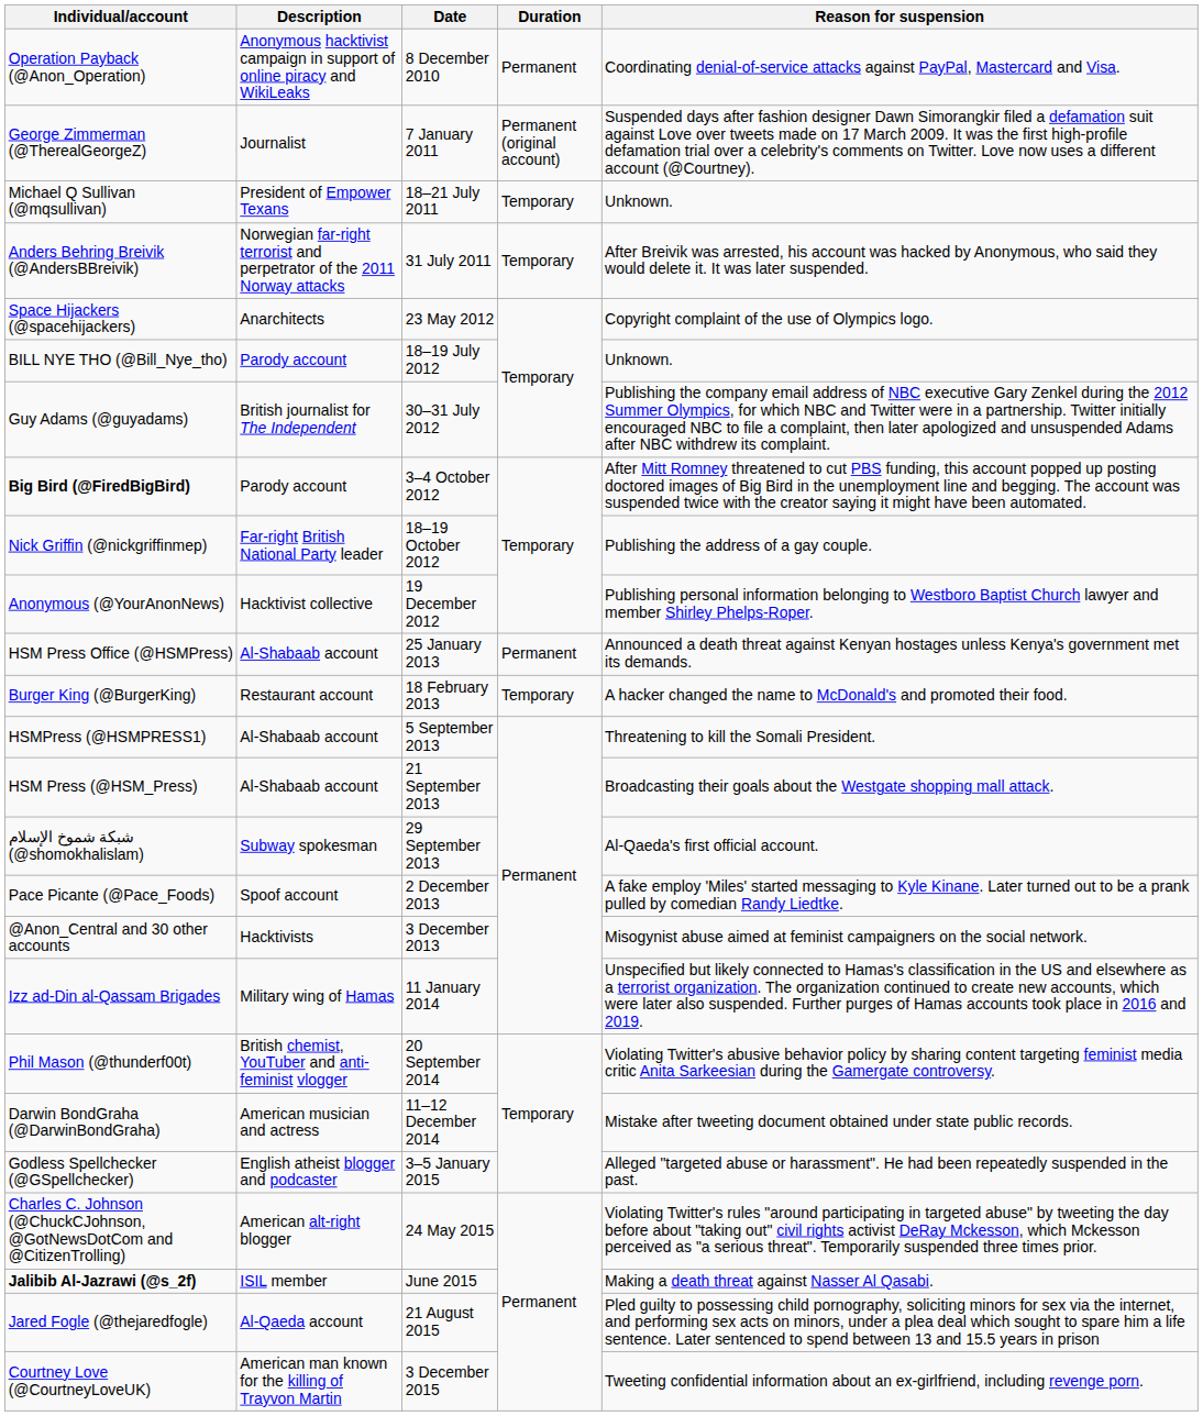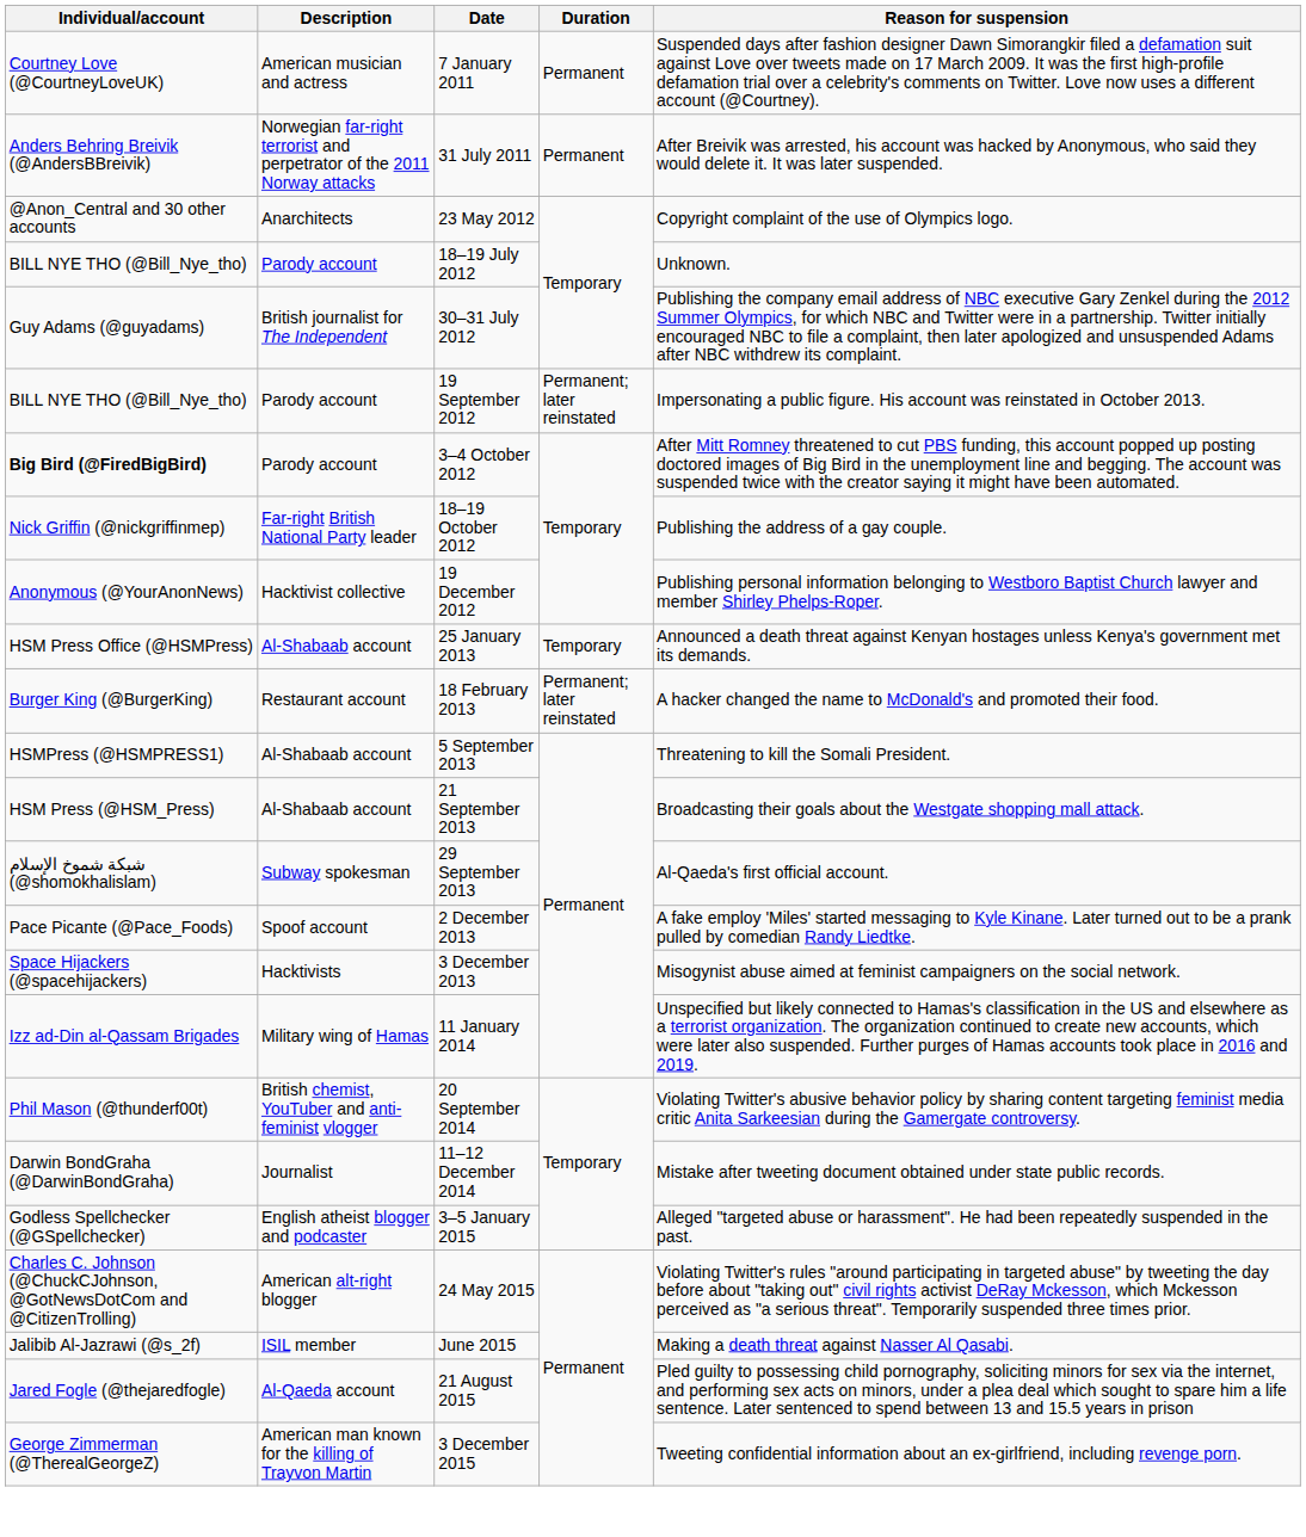 <table class="wikitable sortable sticky-header">
 <tr>
 <th>Individual/account</th>
 <th>Description</th>
 <th>Date</th>
 <th>Duration</th>
 <th style=width:50%>Reason for suspension</th>
 </tr>
 <tr>
-<td><a href='#'>Operation Payback</a> (@Anon_Operation)</td>
-<td><a href='#'>Anonymous</a> <a href='#'>hacktivist</a> campaign in support of <a href='#'>online piracy</a> and <a href='#'>WikiLeaks</a></td>
-<td>8 December 2010</td>
+<td><a href='#'>Courtney Love</a> (@CourtneyLoveUK)</td>
+<td>American musician and actress</td>
+<td>7 January 2011</td>
 <td>Permanent</td>
-<td>Coordinating <a href='#'>denial-of-service attacks</a> against <a href='#'>PayPal</a>, <a href='#'>Mastercard</a> and <a href='#'>Visa</a>.</td>
-</tr>
-<tr>
-<td><a href='#'>George Zimmerman</a> (@TherealGeorgeZ)</td>
-<td>Journalist</td>
-<td>7 January 2011</td>
-<td>Permanent (original account)</td>
 <td>Suspended days after fashion designer Dawn Simorangkir filed a <a href='#'>defamation</a> suit against Love over tweets made on 17 March 2009. It was the first high-profile defamation trial over a celebrity's comments on Twitter. Love now uses a different account (@Courtney).</td>
-</tr>
-<tr>
-<td>Michael Q Sullivan (@mqsullivan)</td>
-<td>President of <a href='#'>Empower Texans</a></td>
-<td>18–21 July 2011</td>
-<td>Temporary</td>
-<td>Unknown.</td>
 </tr>
 <tr>
 <td><a href='#'>Anders Behring Breivik</a> (@AndersBBreivik)</td>
 <td>Norwegian <a href='#'>far-right terrorist</a> and perpetrator of the <a href='#'>2011 Norway attacks</a></td>
 <td>31 July 2011</td>
-<td>Temporary</td>
+<td>Permanent</td>
 <td>After Breivik was arrested, his account was hacked by Anonymous, who said they would delete it. It was later suspended.</td>
 </tr>
 <tr>
-<td><a href='#'>Space Hijackers</a> (@spacehijackers)</td>
+<td>@Anon_Central and 30 other accounts</td>
 <td>Anarchitects</td>
 <td>23 May 2012</td>
 <td rowspan="3">Temporary</td>
 <td>Copyright complaint of the use of Olympics logo.</td>
 </tr>
 <tr>
 <td>BILL NYE THO (@Bill_Nye_tho)</td>
 <td><a href='#'>Parody account</a></td>
 <td>18–19 July 2012</td>
 <td>Unknown.</td>
 </tr>
 <tr>
 <td>Guy Adams (@guyadams)</td>
 <td>British journalist for <em><a href='#'>The Independent</a></em></td>
 <td>30–31 July 2012</td>
 <td>Publishing the company email address of <a href='#'>NBC</a> executive Gary Zenkel during the <a href='#'>2012 Summer Olympics</a>, for which NBC and Twitter were in a partnership. Twitter initially encouraged NBC to file a complaint, then later apologized and unsuspended Adams after NBC withdrew its complaint.</td>
+</tr>
+<tr>
+<td>BILL NYE THO (@Bill_Nye_tho)</td>
+<td>Parody account</td>
+<td>19 September 2012</td>
+<td>Permanent; later reinstated</td>
+<td>Impersonating a public figure. His account was reinstated in October 2013.</td>
 </tr>
 <tr>
 <td><strong>Big Bird (@FiredBigBird)</strong></td>
 <td>Parody account</td>
 <td>3–4 October 2012</td>
 <td rowspan="3">Temporary</td>
 <td>After <a href='#'>Mitt Romney</a> threatened to cut <a href='#'>PBS</a> funding, this account popped up posting doctored images of Big Bird in the unemployment line and begging. The account was suspended twice with the creator saying it might have been automated.</td>
 </tr>
 <tr>
 <td><a href='#'>Nick Griffin</a> (@nickgriffinmep)</td>
 <td><a href='#'>Far-right</a> <a href='#'>British National Party</a> leader</td>
 <td>18–19 October 2012</td>
 <td>Publishing the address of a gay couple.</td>
 </tr>
 <tr>
 <td><a href='#'>Anonymous</a> (@YourAnonNews)</td>
 <td>Hacktivist collective</td>
 <td>19 December 2012</td>
 <td>Publishing personal information belonging to <a href='#'>Westboro Baptist Church</a> lawyer and member <a href='#'>Shirley Phelps-Roper</a>.</td>
 </tr>
 <tr>
 <td>HSM Press Office (@HSMPress)</td>
 <td><a href='#'>Al-Shabaab</a> account</td>
 <td>25 January 2013</td>
-<td>Permanent</td>
+<td>Temporary</td>
 <td>Announced a death threat against Kenyan hostages unless Kenya's government met its demands.</td>
 </tr>
 <tr>
 <td><a href='#'>Burger King</a> (@BurgerKing)</td>
 <td>Restaurant account</td>
 <td>18 February 2013</td>
-<td>Temporary</td>
+<td>Permanent; later reinstated</td>
 <td>A hacker changed the name to <a href='#'>McDonald's</a> and promoted their food.</td>
 </tr>
 <tr>
 <td>HSMPress (@HSMPRESS1)</td>
 <td>Al-Shabaab account</td>
 <td>5 September 2013</td>
 <td rowspan="6">Permanent</td>
 <td>Threatening to kill the Somali President.</td>
 </tr>
 <tr>
 <td>HSM Press (@HSM_Press)</td>
 <td>Al-Shabaab account</td>
 <td>21 September 2013</td>
 <td>Broadcasting their goals about the <a href='#'>Westgate shopping mall attack</a>.</td>
 </tr>
 <tr>
 <td>شبكة شموخ الإسلام (@shomokhalislam)</td>
 <td><a href='#'>Subway</a> spokesman</td>
 <td>29 September 2013</td>
 <td>Al-Qaeda's first official account.</td>
 </tr>
 <tr>
 <td>Pace Picante (@Pace_Foods)</td>
 <td>Spoof account</td>
 <td>2 December 2013</td>
 <td>A fake employ 'Miles' started messaging to <a href='#'>Kyle Kinane</a>. Later turned out to be a prank pulled by comedian <a href='#'>Randy Liedtke</a>.</td>
 </tr>
 <tr>
-<td>@Anon_Central and 30 other accounts</td>
+<td><a href='#'>Space Hijackers</a> (@spacehijackers)</td>
 <td>Hacktivists</td>
 <td>3 December 2013</td>
 <td>Misogynist abuse aimed at feminist campaigners on the social network.</td>
 </tr>
 <tr>
 <td><a href='#'>Izz ad-Din al-Qassam Brigades</a></td>
 <td>Military wing of <a href='#'>Hamas</a></td>
 <td>11 January 2014</td>
 <td>Unspecified but likely connected to Hamas's classification in the US and elsewhere as a <a href='#'>terrorist organization</a>. The organization continued to create new accounts, which were later also suspended. Further purges of Hamas accounts took place in <a href='#'>2016</a> and <a href='#'>2019</a>.</td>
 </tr>
 <tr>
 <td><a href='#'>Phil Mason</a> (@thunderf00t)</td>
 <td>British <a href='#'>chemist</a>, <a href='#'>YouTuber</a> and <a href='#'>anti-feminist</a> <a href='#'>vlogger</a></td>
 <td>20 September 2014</td>
 <td rowspan="3">Temporary</td>
 <td>Violating Twitter's abusive behavior policy by sharing content targeting <a href='#'>feminist</a> media critic <a href='#'>Anita Sarkeesian</a> during the <a href='#'>Gamergate controversy</a>.</td>
 </tr>
 <tr>
 <td>Darwin BondGraha (@DarwinBondGraha)</td>
-<td>American musician and actress</td>
+<td>Journalist</td>
 <td>11–12 December 2014</td>
 <td>Mistake after tweeting document obtained under state public records.</td>
 </tr>
 <tr>
 <td>Godless Spellchecker (@GSpellchecker)</td>
 <td>English atheist <a href='#'>blogger</a> and <a href='#'>podcaster</a></td>
 <td>3–5 January 2015</td>
 <td>Alleged "targeted abuse or harassment". He had been repeatedly suspended in the past.</td>
 </tr>
 <tr>
 <td><a href='#'>Charles C. Johnson</a> (@ChuckCJohnson, @GotNewsDotCom and @CitizenTrolling)</td>
 <td>American <a href='#'>alt-right</a> blogger</td>
 <td>24 May 2015</td>
 <td rowspan="4">Permanent</td>
 <td>Violating Twitter's rules "around participating in targeted abuse" by tweeting the day before about "taking out" <a href='#'>civil rights</a> activist <a href='#'>DeRay Mckesson</a>, which Mckesson perceived as "a serious threat". Temporarily suspended three times prior.</td>
 </tr>
 <tr>
-<td><strong>Jalibib Al-Jazrawi (@s_2f)</strong></td>
+<td>Jalibib Al-Jazrawi (@s_2f)</td>
 <td><a href='#'>ISIL</a> member</td>
 <td>June 2015</td>
 <td>Making a <a href='#'>death threat</a> against <a href='#'>Nasser Al Qasabi</a>.</td>
 </tr>
 <tr>
 <td><a href='#'>Jared Fogle</a> (@thejaredfogle)</td>
 <td><a href='#'>Al-Qaeda</a> account</td>
 <td>21 August 2015</td>
 <td>Pled guilty to possessing child pornography, soliciting minors for sex via the internet, and performing sex acts on minors, under a plea deal which sought to spare him a life sentence. Later sentenced to spend between 13 and 15.5 years in prison</td>
 </tr>
 <tr>
-<td><a href='#'>Courtney Love</a> (@CourtneyLoveUK)</td>
+<td><a href='#'>George Zimmerman</a> (@TherealGeorgeZ)</td>
 <td>American man known for the <a href='#'>killing of Trayvon Martin</a></td>
 <td>3 December 2015</td>
 <td>Tweeting confidential information about an ex-girlfriend, including <a href='#'>revenge porn</a>.</td>
 </tr>
 </table>
